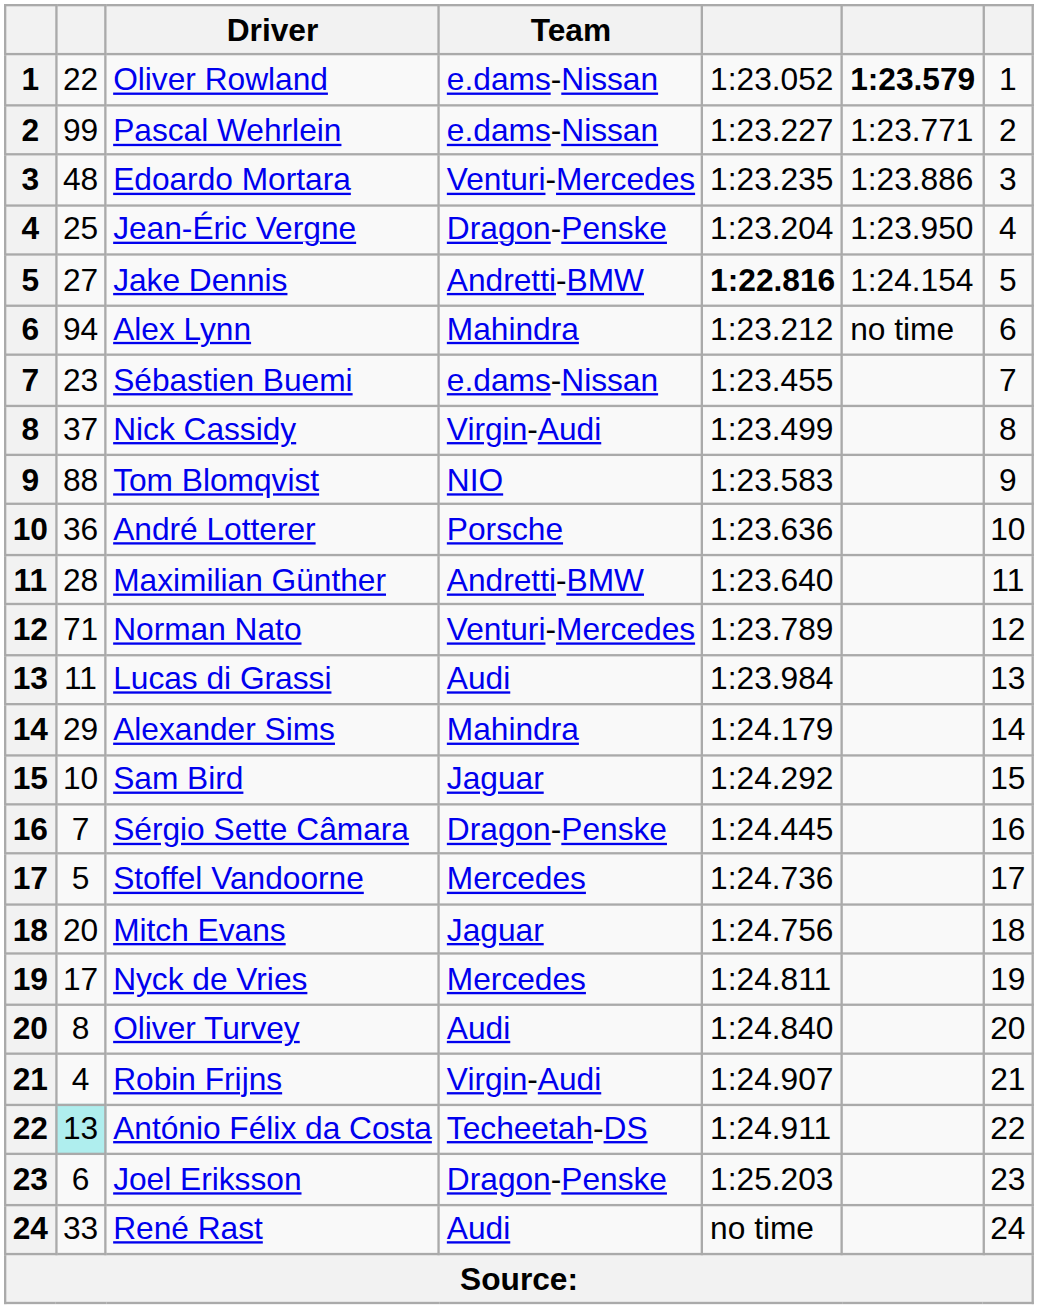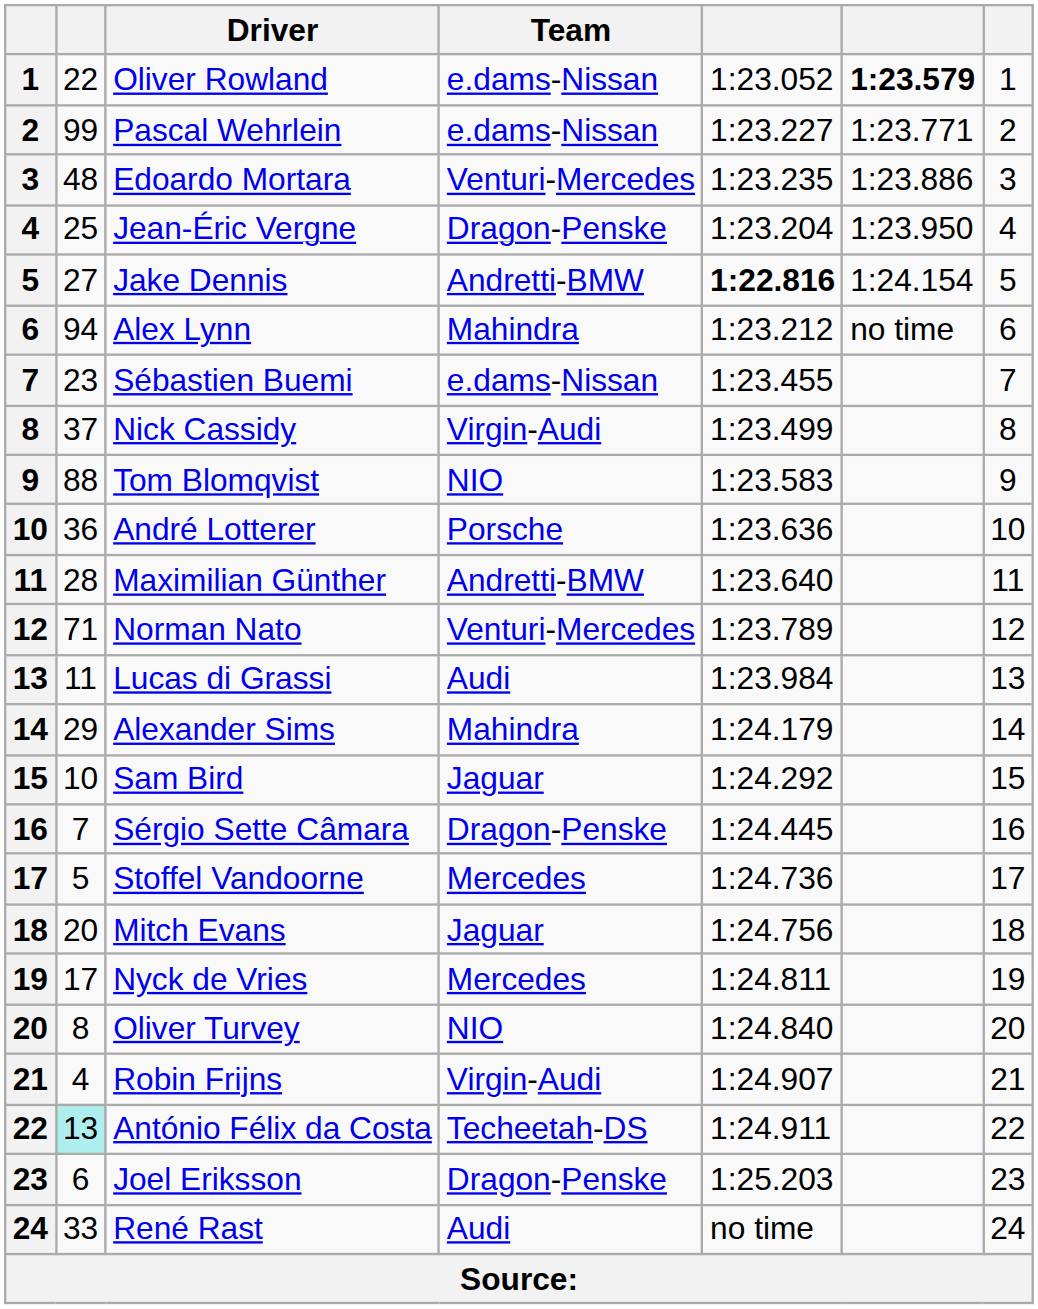 <table class="wikitable sortable" style="font-size: 85%">
 <tr>
 <th scope="col"></th>
 <th scope="col"></th>
 <th scope="col">Driver</th>
 <th scope="col">Team</th>
 <th scope="col"></th>
 <th scope="col"></th>
 <th scope="col"></th>
 </tr>
 <tr>
 <th scope="row">1</th>
 <td align="center">22</td>
 <td data-sort-value="ROW"> <a href='#'>Oliver Rowland</a></td>
 <td><a href='#'>e.dams</a>-<a href='#'>Nissan</a></td>
 <td>1:23.052</td>
 <td><strong>1:23.579</strong></td>
 <td align="center">1</td>
 </tr>
 <tr>
 <th scope="row">2</th>
 <td align="center">99</td>
 <td data-sort-value="WEH"> <a href='#'>Pascal Wehrlein</a></td>
 <td><a href='#'>e.dams</a>-<a href='#'>Nissan</a></td>
 <td>1:23.227</td>
 <td>1:23.771</td>
 <td align="center">2</td>
 </tr>
 <tr>
 <th scope="row">3</th>
 <td align="center">48</td>
 <td data-sort-value="MOR"> <a href='#'>Edoardo Mortara</a></td>
 <td><a href='#'>Venturi</a>-<a href='#'>Mercedes</a></td>
 <td>1:23.235</td>
 <td>1:23.886</td>
 <td align="center">3</td>
 </tr>
 <tr>
 <th scope="row">4</th>
 <td align="center">25</td>
 <td data-sort-value="JEV"> <a href='#'>Jean-Éric Vergne</a></td>
 <td><a href='#'>Dragon</a>-<a href='#'>Penske</a></td>
 <td>1:23.204</td>
 <td>1:23.950</td>
 <td align="center">4</td>
 </tr>
 <tr>
 <th scope="row">5</th>
 <td align="center">27</td>
 <td data-sort-value="DEN"> <a href='#'>Jake Dennis</a></td>
 <td><a href='#'>Andretti</a>-<a href='#'>BMW</a></td>
 <td><strong>1:22.816</strong></td>
 <td>1:24.154</td>
 <td align="center">5</td>
 </tr>
 <tr>
 <th scope="row">6</th>
 <td align="center">94</td>
 <td data-sort-value="LYN"> <a href='#'>Alex Lynn</a></td>
 <td><a href='#'>Mahindra</a></td>
 <td>1:23.212</td>
 <td>no time</td>
 <td align="center">6</td>
 </tr>
 <tr>
 <th scope="row">7</th>
 <td align="center">23</td>
 <td data-sort-value="BUE"> <a href='#'>Sébastien Buemi</a></td>
 <td><a href='#'>e.dams</a>-<a href='#'>Nissan</a></td>
 <td>1:23.455</td>
 <td></td>
 <td align="center">7</td>
 </tr>
 <tr>
 <th scope="row">8</th>
 <td align="center">37</td>
 <td data-sort-value="CAS"> <a href='#'>Nick Cassidy</a></td>
 <td><a href='#'>Virgin</a>-<a href='#'>Audi</a></td>
 <td>1:23.499</td>
 <td></td>
 <td align="center">8</td>
 </tr>
 <tr>
 <th scope="row">9</th>
 <td align="center">88</td>
 <td data-sort-value="BLO"> <a href='#'>Tom Blomqvist</a></td>
 <td><a href='#'>NIO</a></td>
 <td>1:23.583</td>
 <td></td>
 <td align="center">9</td>
 </tr>
 <tr>
 <th scope="row">10</th>
 <td align="center">36</td>
 <td data-sort-value="LOT"> <a href='#'>André Lotterer</a></td>
 <td><a href='#'>Porsche</a></td>
 <td>1:23.636</td>
 <td></td>
 <td align="center">10</td>
 </tr>
 <tr>
 <th scope="row">11</th>
 <td align="center">28</td>
 <td data-sort-value="GUE"> <a href='#'>Maximilian Günther</a></td>
 <td><a href='#'>Andretti</a>-<a href='#'>BMW</a></td>
 <td>1:23.640</td>
 <td></td>
 <td align="center">11</td>
 </tr>
 <tr>
 <th scope="row">12</th>
 <td align="center">71</td>
 <td data-sort-value="NAT"> <a href='#'>Norman Nato</a></td>
 <td><a href='#'>Venturi</a>-<a href='#'>Mercedes</a></td>
 <td>1:23.789</td>
 <td></td>
 <td align="center">12</td>
 </tr>
 <tr>
 <th scope="row">13</th>
 <td align="center">11</td>
 <td data-sort-value="DIG"> <a href='#'>Lucas di Grassi</a></td>
 <td><a href='#'>Audi</a></td>
 <td>1:23.984</td>
 <td></td>
 <td align="center">13</td>
 </tr>
 <tr>
 <th scope="row">14</th>
 <td align="center">29</td>
 <td data-sort-value="SIM"> <a href='#'>Alexander Sims</a></td>
 <td><a href='#'>Mahindra</a></td>
 <td>1:24.179</td>
 <td></td>
 <td align="center">14</td>
 </tr>
 <tr>
 <th scope="row">15</th>
 <td align="center">10</td>
 <td data-sort-value="BIR"> <a href='#'>Sam Bird</a></td>
 <td><a href='#'>Jaguar</a></td>
 <td>1:24.292</td>
 <td></td>
 <td align="center">15</td>
 </tr>
 <tr>
 <th scope="row">16</th>
 <td align="center">7</td>
 <td data-sort-value="SET"> <a href='#'>Sérgio Sette Câmara</a></td>
 <td><a href='#'>Dragon</a>-<a href='#'>Penske</a></td>
 <td>1:24.445</td>
 <td></td>
 <td align="center">16</td>
 </tr>
 <tr>
 <th scope="row">17</th>
 <td align="center">5</td>
 <td data-sort-value="VAN"> <a href='#'>Stoffel Vandoorne</a></td>
 <td><a href='#'>Mercedes</a></td>
 <td>1:24.736</td>
 <td></td>
 <td align="center">17</td>
 </tr>
 <tr>
 <th scope="row">18</th>
 <td align="center">20</td>
 <td data-sort-value="EVA"> <a href='#'>Mitch Evans</a></td>
 <td><a href='#'>Jaguar</a></td>
 <td>1:24.756</td>
 <td></td>
 <td align="center">18</td>
 </tr>
 <tr>
 <th scope="row">19</th>
 <td align="center">17</td>
 <td data-sort-value="DEV"> <a href='#'>Nyck de Vries</a></td>
 <td><a href='#'>Mercedes</a></td>
 <td>1:24.811</td>
 <td></td>
 <td align="center">19</td>
 </tr>
 <tr>
 <th scope="row">20</th>
 <td align="center">8</td>
 <td data-sort-value="TUR"> <a href='#'>Oliver Turvey</a></td>
-<td><a href='#'>Audi</a></td>
+<td><a href='#'>NIO</a></td>
 <td>1:24.840</td>
 <td></td>
 <td align="center">20</td>
 </tr>
 <tr>
 <th scope="row">21</th>
 <td align="center">4</td>
 <td data-sort-value="FRI"> <a href='#'>Robin Frijns</a></td>
 <td><a href='#'>Virgin</a>-<a href='#'>Audi</a></td>
 <td>1:24.907</td>
 <td></td>
 <td align="center">21</td>
 </tr>
 <tr>
 <th scope="row">22</th>
 <td align="center" style="background: paleturquoise;">13</td>
 <td data-sort-value="DAC"> <a href='#'>António Félix da Costa</a></td>
 <td><a href='#'>Techeetah</a>-<a href='#'>DS</a></td>
 <td>1:24.911</td>
 <td></td>
 <td align="center">22</td>
 </tr>
 <tr>
 <th scope="row">23</th>
 <td align="center">6</td>
 <td data-sort-value="ERI"> <a href='#'>Joel Eriksson</a></td>
 <td><a href='#'>Dragon</a>-<a href='#'>Penske</a></td>
 <td>1:25.203</td>
 <td></td>
 <td align="center">23</td>
 </tr>
 <tr>
 <th scope="row">24</th>
 <td align="center">33</td>
 <td data-sort-value="RAS"> <a href='#'>René Rast</a></td>
 <td><a href='#'>Audi</a></td>
 <td>no time</td>
 <td></td>
 <td align="center">24</td>
 </tr>
 <tr>
 <th colspan="7">Source:</th>
 </tr>
 </table>
